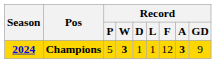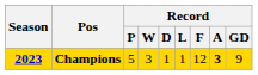 <table Class="wikitable" style="text-align: center;">
 <tr>
 <th rowspan="2">Season</th>
 <th rowspan="2">Pos</th>
 <th colspan="9">Record</th>
 </tr>
 <tr>
 <th>P</th>
 <th>W</th>
 <th>D</th>
 <th>L</th>
 <th>F</th>
 <th>A</th>
 <th>GD</th>
 </tr>
 <tr style="background:gold;">
-<td><strong><a href='#'>2024</a></strong></td>
+<td><strong><a href='#'>2023</a></strong></td>
 <td><strong>Champions</strong></td>
 <td>5</td>
-<td><strong>3</strong></td>
+<td>3</td>
 <td>1</td>
 <td>1</td>
 <td>12</td>
 <td><strong>3</strong></td>
 <td>9</td>
 </tr>
 </table>
